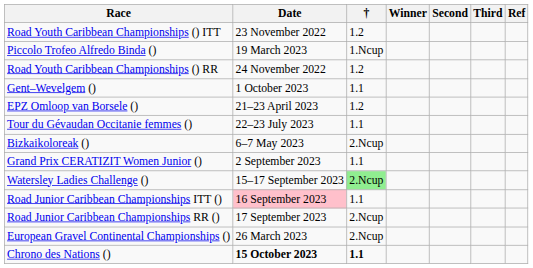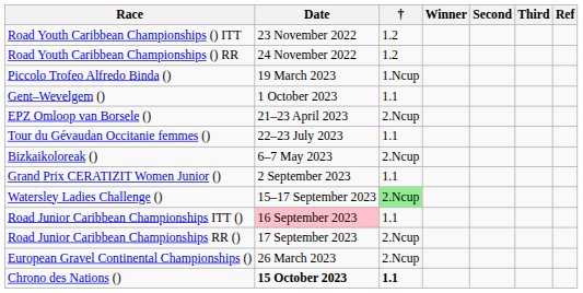 <table class="wikitable sortable">
 <tr>
 <th>Race</th>
 <th>Date</th>
 <th> †</th>
 <th>Winner</th>
 <th>Second</th>
 <th>Third</th>
 <th>Ref</th>
 </tr>
 <tr>
 <td> <a href='#'>Road Youth Caribbean Championships</a> () ITT</td>
 <td>23 November 2022</td>
 <td>1.2</td>
 <td></td>
 <td></td>
 <td></td>
 <td align=center></td>
 </tr>
 <tr>
-<td> <a href='#'>Piccolo Trofeo Alfredo Binda</a> ()</td>
-<td>19 March 2023</td>
-<td>1.Ncup</td>
+<td> <a href='#'>Road Youth Caribbean Championships</a> () RR</td>
+<td>24 November 2022</td>
+<td>1.2</td>
 <td></td>
 <td></td>
 <td></td>
 <td align=center></td>
 </tr>
 <tr>
-<td> <a href='#'>Road Youth Caribbean Championships</a> () RR</td>
-<td>24 November 2022</td>
-<td>1.2</td>
+<td> <a href='#'>Piccolo Trofeo Alfredo Binda</a> ()</td>
+<td>19 March 2023</td>
+<td>1.Ncup</td>
 <td></td>
 <td></td>
 <td></td>
 <td align=center></td>
 </tr>
 <tr>
 <td> <a href='#'>Gent–Wevelgem</a> ()</td>
 <td>1 October 2023</td>
 <td>1.1</td>
 <td></td>
 <td></td>
 <td></td>
 <td align=center></td>
 </tr>
 <tr>
 <td> <a href='#'>EPZ Omloop van Borsele</a> ()</td>
 <td>21–23 April 2023</td>
-<td>1.2</td>
+<td>2.Ncup</td>
 <td></td>
 <td></td>
 <td></td>
 <td align=center></td>
 </tr>
 <tr>
 <td> <a href='#'>Tour du Gévaudan Occitanie femmes</a> ()</td>
 <td>22–23 July 2023</td>
 <td>1.1</td>
 <td></td>
 <td></td>
 <td></td>
 <td align=center></td>
 </tr>
 <tr>
 <td> <a href='#'>Bizkaikoloreak</a> ()</td>
 <td>6–7 May 2023</td>
 <td>2.Ncup</td>
 <td></td>
 <td></td>
 <td></td>
 <td align=center></td>
 </tr>
 <tr>
 <td> <a href='#'>Grand Prix CERATIZIT Women Junior</a> ()</td>
 <td>2 September 2023</td>
 <td>1.1</td>
 <td></td>
 <td></td>
 <td></td>
 <td align=center></td>
 </tr>
 <tr>
 <td> <a href='#'>Watersley Ladies Challenge</a> ()</td>
 <td>15–17 September 2023</td>
 <td style="background: lightgreen;">2.Ncup</td>
 <td></td>
 <td></td>
 <td></td>
 <td align=center></td>
 </tr>
 <tr>
 <td> <a href='#'>Road Junior Caribbean Championships</a> ITT ()</td>
 <td style="background: pink;">16 September 2023</td>
 <td>1.1</td>
 <td></td>
 <td></td>
 <td></td>
 <td align=center></td>
 </tr>
 <tr>
 <td> <a href='#'>Road Junior Caribbean Championships</a> RR ()</td>
 <td>17 September 2023</td>
 <td>2.Ncup</td>
 <td></td>
 <td></td>
 <td></td>
 <td align=center></td>
 </tr>
 <tr>
 <td> <a href='#'>European Gravel Continental Championships</a> ()</td>
 <td>26 March 2023</td>
 <td>2.Ncup</td>
 <td></td>
 <td></td>
 <td></td>
 <td align=center></td>
 </tr>
 <tr>
 <td> <a href='#'>Chrono des Nations</a> ()</td>
 <td><strong>15 October 2023</strong></td>
 <td><strong>1.1</strong></td>
 <td></td>
 <td></td>
 <td></td>
 <td align=center></td>
 </tr>
 </table>
